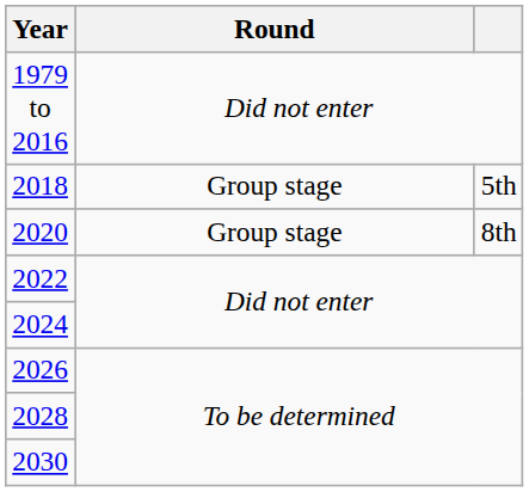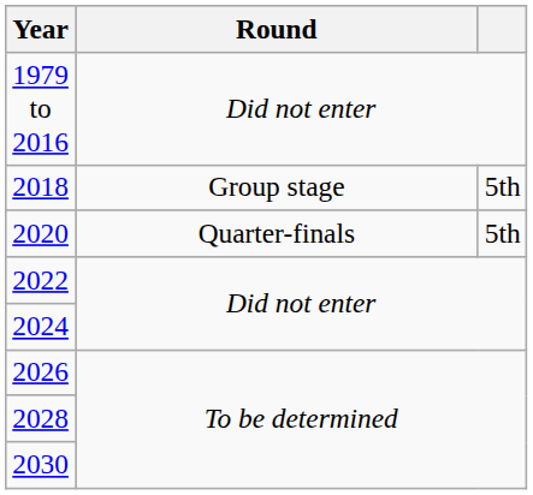 <table class="wikitable" style="text-align: center; font-size:90%">
 <tr>
 <th>Year</th>
 <th style="width:200px">Round</th>
 <th></th>
 </tr>
 <tr>
 <td><a href='#'>1979</a><br>to<br><a href='#'>2016</a></td>
 <td colspan="2"><em>Did not enter</em></td>
 </tr>
 <tr>
 <td><a href='#'>2018</a></td>
 <td>Group stage</td>
 <td>5th</td>
 </tr>
 <tr>
 <td><a href='#'>2020</a></td>
-<td>Group stage</td>
-<td>8th</td>
+<td>Quarter-finals</td>
+<td>5th</td>
 </tr>
 <tr>
 <td><a href='#'>2022</a></td>
 <td colspan="2" rowspan="2"><em>Did not enter</em></td>
 </tr>
 <tr>
 <td><a href='#'>2024</a></td>
 </tr>
 <tr>
 <td><a href='#'>2026</a></td>
 <td colspan="2" rowspan="3"><em>To be determined</em></td>
 </tr>
 <tr>
 <td><a href='#'>2028</a></td>
 </tr>
 <tr>
 <td><a href='#'>2030</a></td>
 </tr>
 </table>
